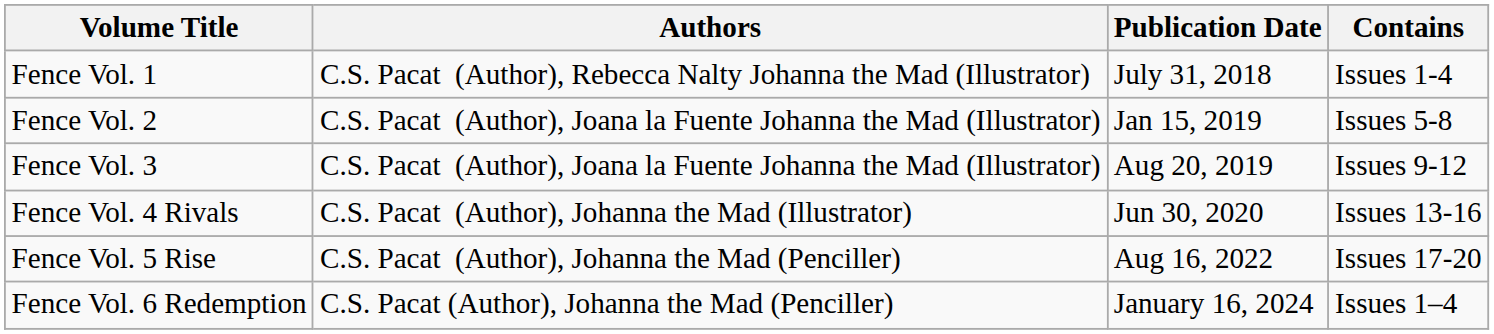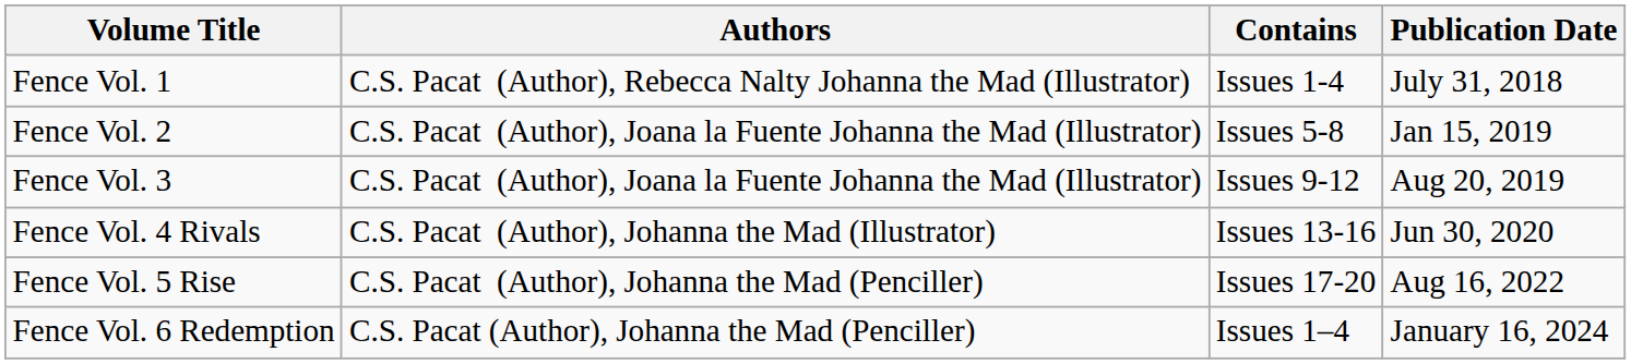 <table class="wikitable">
 <tr>
 <th>Volume Title</th>
 <th>Authors</th>
+<th>Contains</th>
 <th>Publication Date</th>
-<th>Contains</th>
 </tr>
 <tr>
 <td>Fence Vol. 1</td>
 <td>C.S. Pacat  (Author), Rebecca Nalty Johanna the Mad (Illustrator)</td>
+<td>Issues 1-4</td>
 <td>July 31, 2018</td>
-<td>Issues 1-4</td>
 </tr>
 <tr>
 <td>Fence Vol. 2</td>
 <td>C.S. Pacat  (Author), Joana la Fuente Johanna the Mad (Illustrator)</td>
+<td>Issues 5-8</td>
 <td>Jan 15, 2019</td>
-<td>Issues 5-8</td>
 </tr>
 <tr>
 <td>Fence Vol. 3</td>
 <td>C.S. Pacat  (Author), Joana la Fuente Johanna the Mad (Illustrator)</td>
+<td>Issues 9-12</td>
 <td>Aug 20, 2019</td>
-<td>Issues 9-12</td>
 </tr>
 <tr>
 <td>Fence Vol. 4 Rivals</td>
 <td>C.S. Pacat  (Author), Johanna the Mad (Illustrator)</td>
+<td>Issues 13-16</td>
 <td>Jun 30, 2020</td>
-<td>Issues 13-16</td>
 </tr>
 <tr>
 <td>Fence Vol. 5 Rise</td>
 <td>C.S. Pacat  (Author), Johanna the Mad (Penciller)</td>
+<td>Issues 17-20</td>
 <td>Aug 16, 2022</td>
-<td>Issues 17-20</td>
 </tr>
 <tr>
 <td>Fence Vol. 6 Redemption</td>
 <td>C.S. Pacat (Author), Johanna the Mad (Penciller)</td>
+<td>Issues 1–4</td>
 <td>January 16, 2024</td>
-<td>Issues 1–4</td>
 </tr>
 </table>
